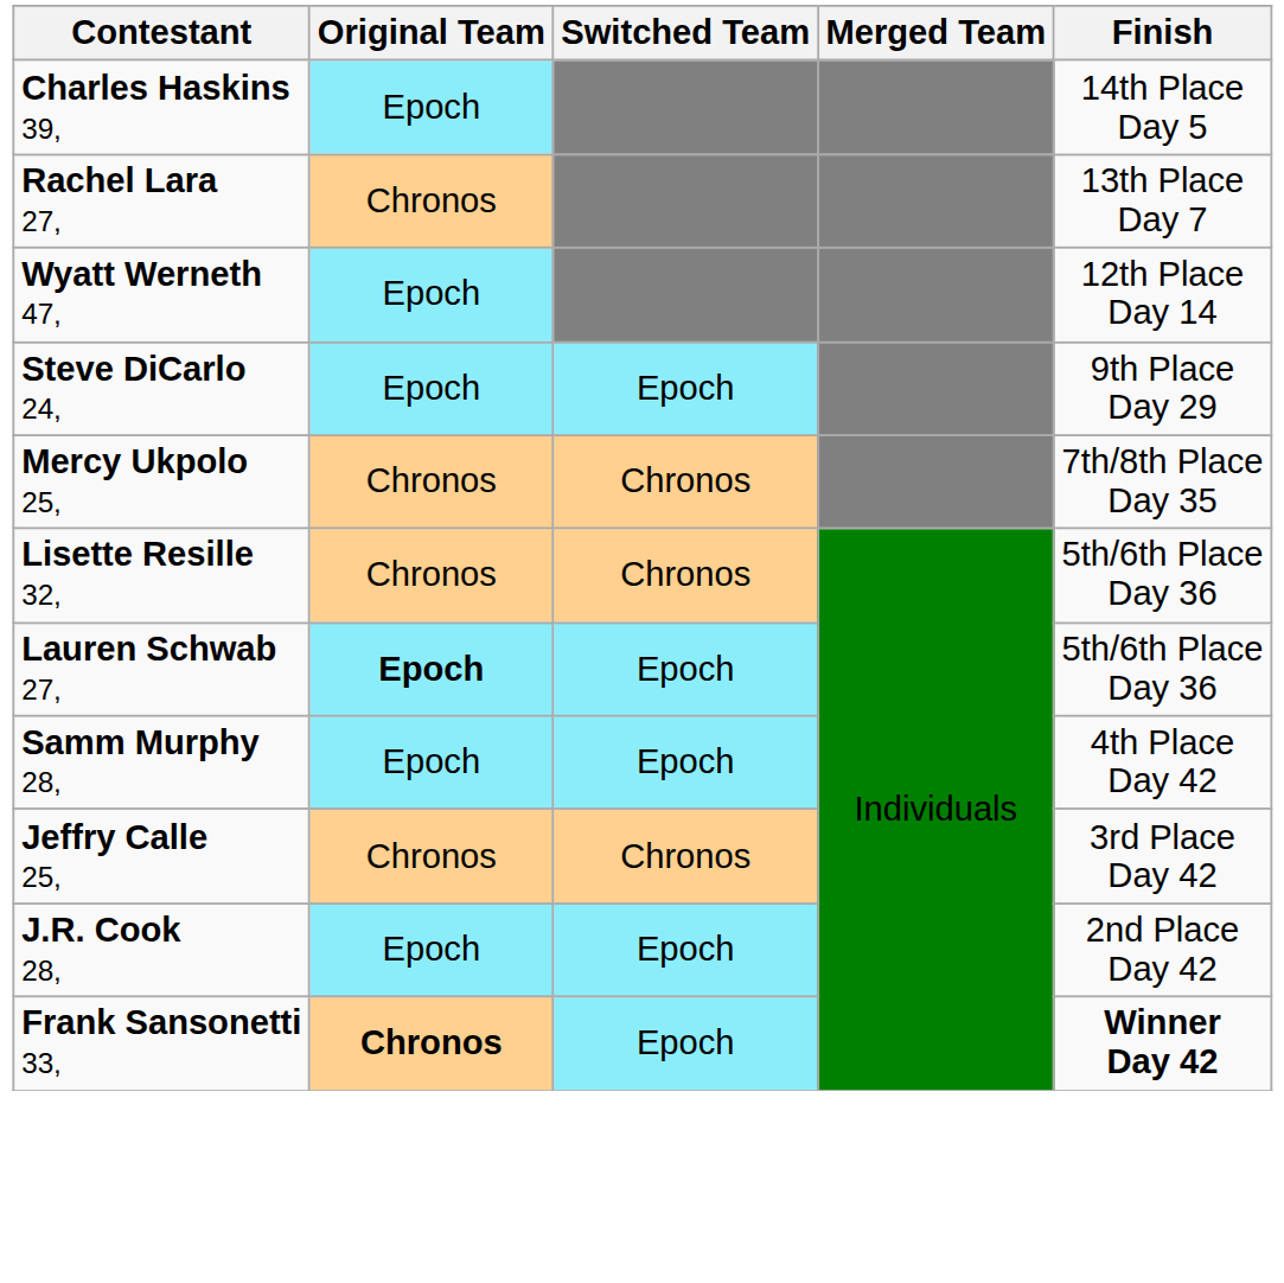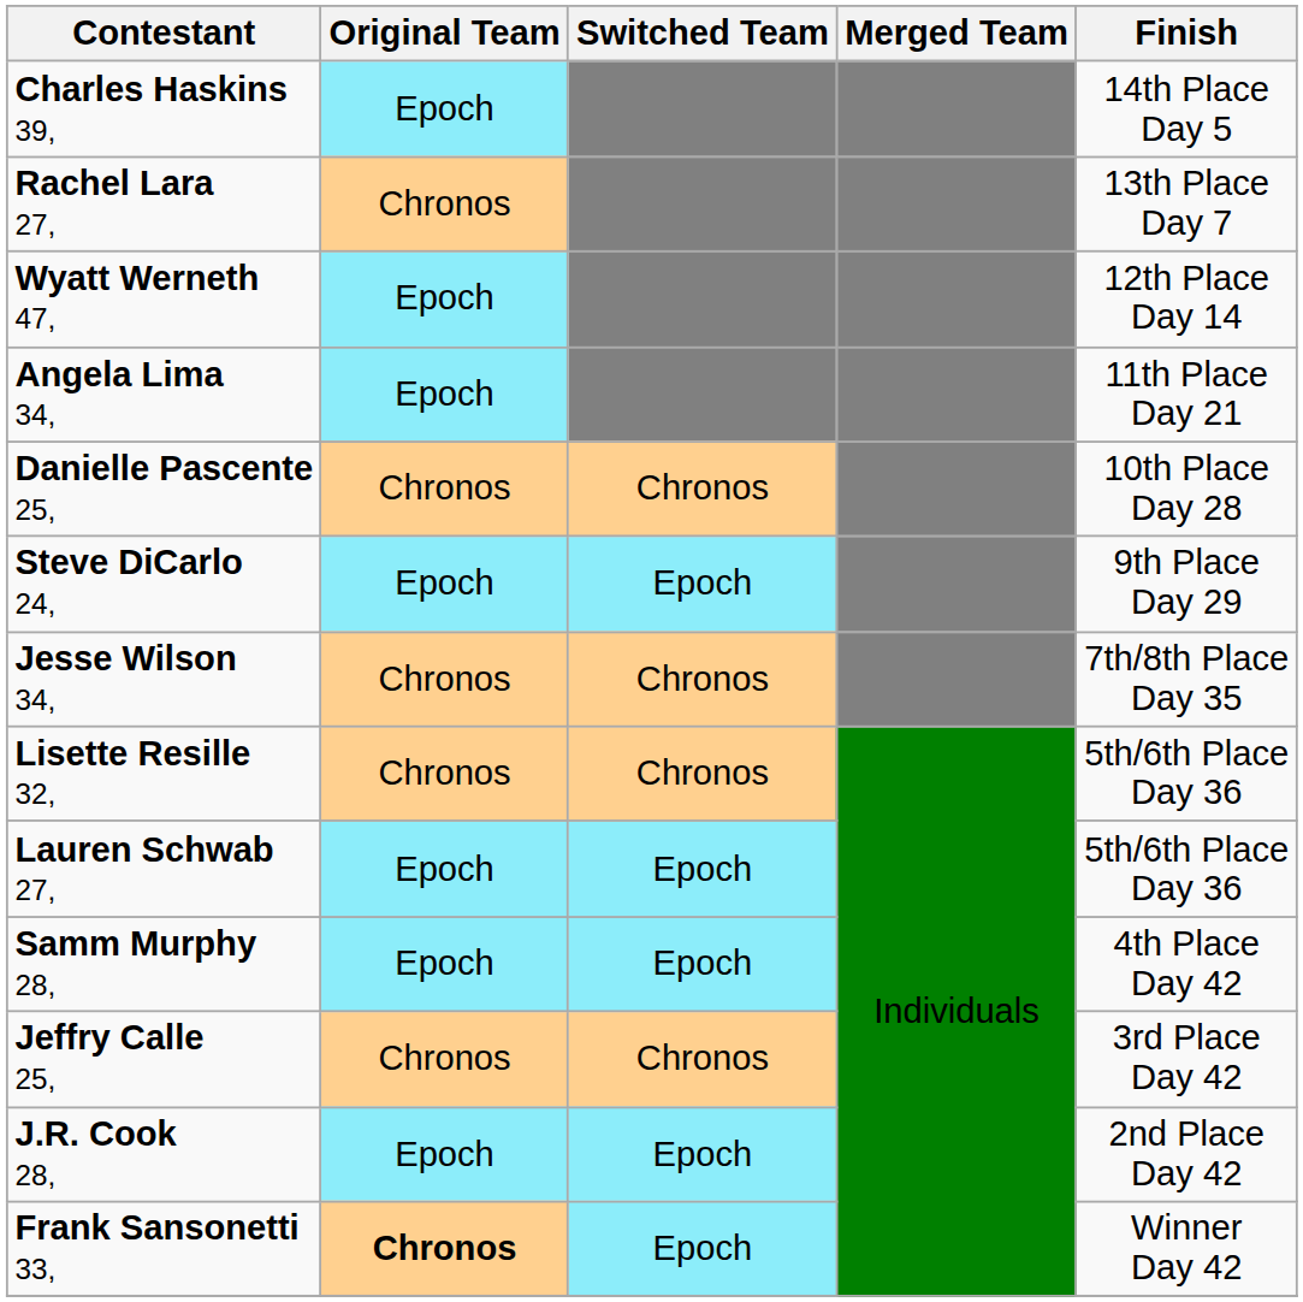 <table class="wikitable sortable" style="margin:auto; text-align:center">
 <tr>
 <th>Contestant</th>
 <th>Original Team</th>
 <th>Switched Team</th>
 <th>Merged Team</th>
 <th>Finish</th>
 </tr>
 <tr>
 <td align="left"><strong>Charles Haskins</strong><br><small>39, </small></td>
 <td bgcolor="8CEDFA">Epoch</td>
 <td bgcolor="Gray"></td>
 <td bgcolor="Gray"></td>
 <td>14th Place<br>Day 5</td>
 </tr>
 <tr>
 <td align="left"><strong>Rachel Lara</strong><br><small>27, </small></td>
 <td bgcolor="FFD08F">Chronos</td>
 <td bgcolor="Gray"></td>
 <td bgcolor="Gray"></td>
 <td>13th Place<br>Day 7</td>
 </tr>
 <tr>
 <td align="left"><strong>Wyatt Werneth</strong><br><small>47, </small></td>
 <td bgcolor="8CEDFA">Epoch</td>
 <td bgcolor="Gray"></td>
 <td bgcolor="Gray"></td>
 <td>12th Place<br>Day 14</td>
 </tr>
 <tr>
+<td align="left"><strong>Angela Lima</strong><br><small>34, </small></td>
+<td bgcolor="8CEDFA">Epoch</td>
+<td bgcolor="Gray"></td>
+<td bgcolor="Gray"></td>
+<td>11th Place<br>Day 21</td>
+</tr>
+<tr>
+<td align="left"><strong>Danielle Pascente</strong><br><small>25, </small></td>
+<td bgcolor="FFD08F">Chronos</td>
+<td bgcolor="FFD08F">Chronos</td>
+<td bgcolor="Gray"></td>
+<td>10th Place<br>Day 28</td>
+</tr>
+<tr>
 <td align="left"><strong>Steve DiCarlo</strong><br><small>24, </small></td>
 <td bgcolor="8CEDFA">Epoch</td>
 <td bgcolor="8CEDFA">Epoch</td>
 <td bgcolor="Gray"></td>
 <td>9th Place<br>Day 29</td>
 </tr>
 <tr>
-<td align="left"><strong>Mercy Ukpolo</strong><br><small>25, </small></td>
+<td align="left"><strong>Jesse Wilson</strong><br><small>34, </small></td>
 <td bgcolor="FFD08F">Chronos</td>
 <td bgcolor="FFD08F">Chronos</td>
 <td bgcolor="Gray"></td>
 <td>7th/8th Place<br>Day 35</td>
 </tr>
 <tr>
 <td align="left"><strong>Lisette Resille</strong><br><small>32, </small></td>
 <td bgcolor="FFD08F">Chronos</td>
 <td bgcolor="FFD08F">Chronos</td>
 <td rowspan=12 bgcolor="Green"><span>Individuals</span></td>
 <td>5th/6th Place<br>Day 36</td>
 </tr>
 <tr>
 <td align="left"><strong>Lauren Schwab</strong><br><small>27, </small></td>
-<td bgcolor="8CEDFA"><strong>Epoch</strong></td>
+<td bgcolor="8CEDFA">Epoch</td>
 <td bgcolor="8CEDFA">Epoch</td>
 <td>5th/6th Place<br>Day 36</td>
 </tr>
 <tr>
 <td align="left"><strong>Samm Murphy</strong><br><small>28, </small></td>
 <td bgcolor="8CEDFA">Epoch</td>
 <td bgcolor="8CEDFA">Epoch</td>
 <td>4th Place<br>Day 42</td>
 </tr>
 <tr>
 <td align="left"><strong>Jeffry Calle</strong><br><small>25, </small></td>
 <td bgcolor="FFD08F">Chronos</td>
 <td bgcolor="FFD08F">Chronos</td>
 <td>3rd Place<br>Day 42</td>
 </tr>
 <tr>
 <td align="left"><strong>J.R. Cook</strong><br><small>28, </small></td>
 <td bgcolor="8CEDFA">Epoch</td>
 <td bgcolor="8CEDFA">Epoch</td>
 <td>2nd Place <br>Day 42</td>
 </tr>
 <tr>
 <td align="left"><strong>Frank Sansonetti</strong><br><small>33, </small></td>
 <td bgcolor="FFD08F"><strong>Chronos</strong></td>
 <td bgcolor="8CEDFA">Epoch</td>
-<td><strong>Winner <br>Day 42</strong></td>
+<td>Winner <br>Day 42</td>
 </tr>
 <tr>
 </tr>
 </table>
